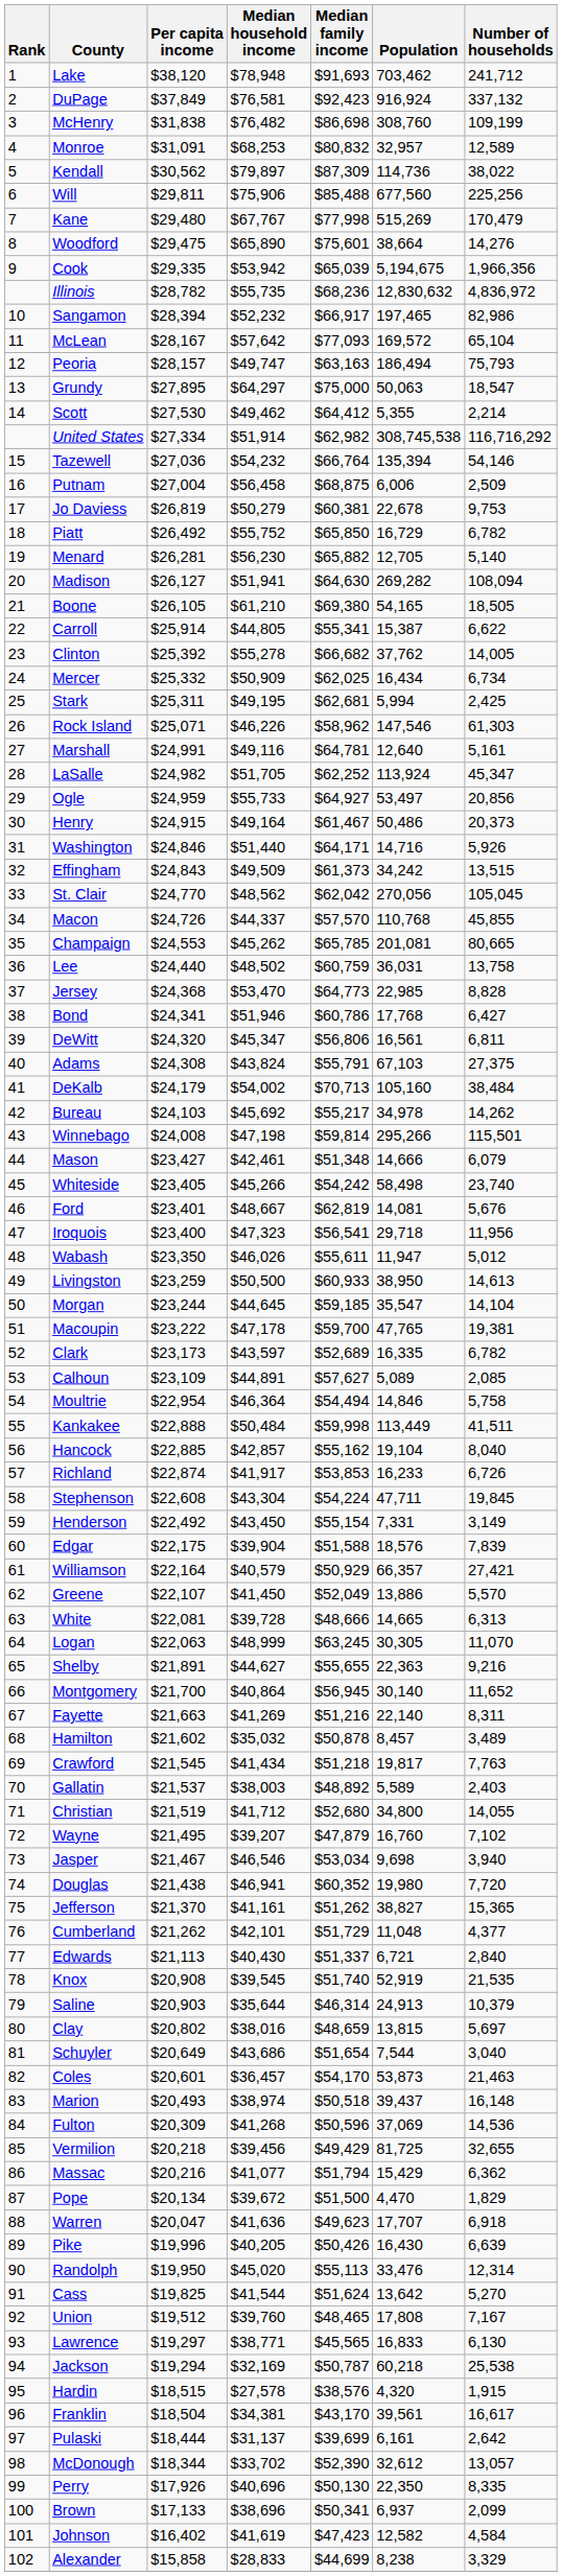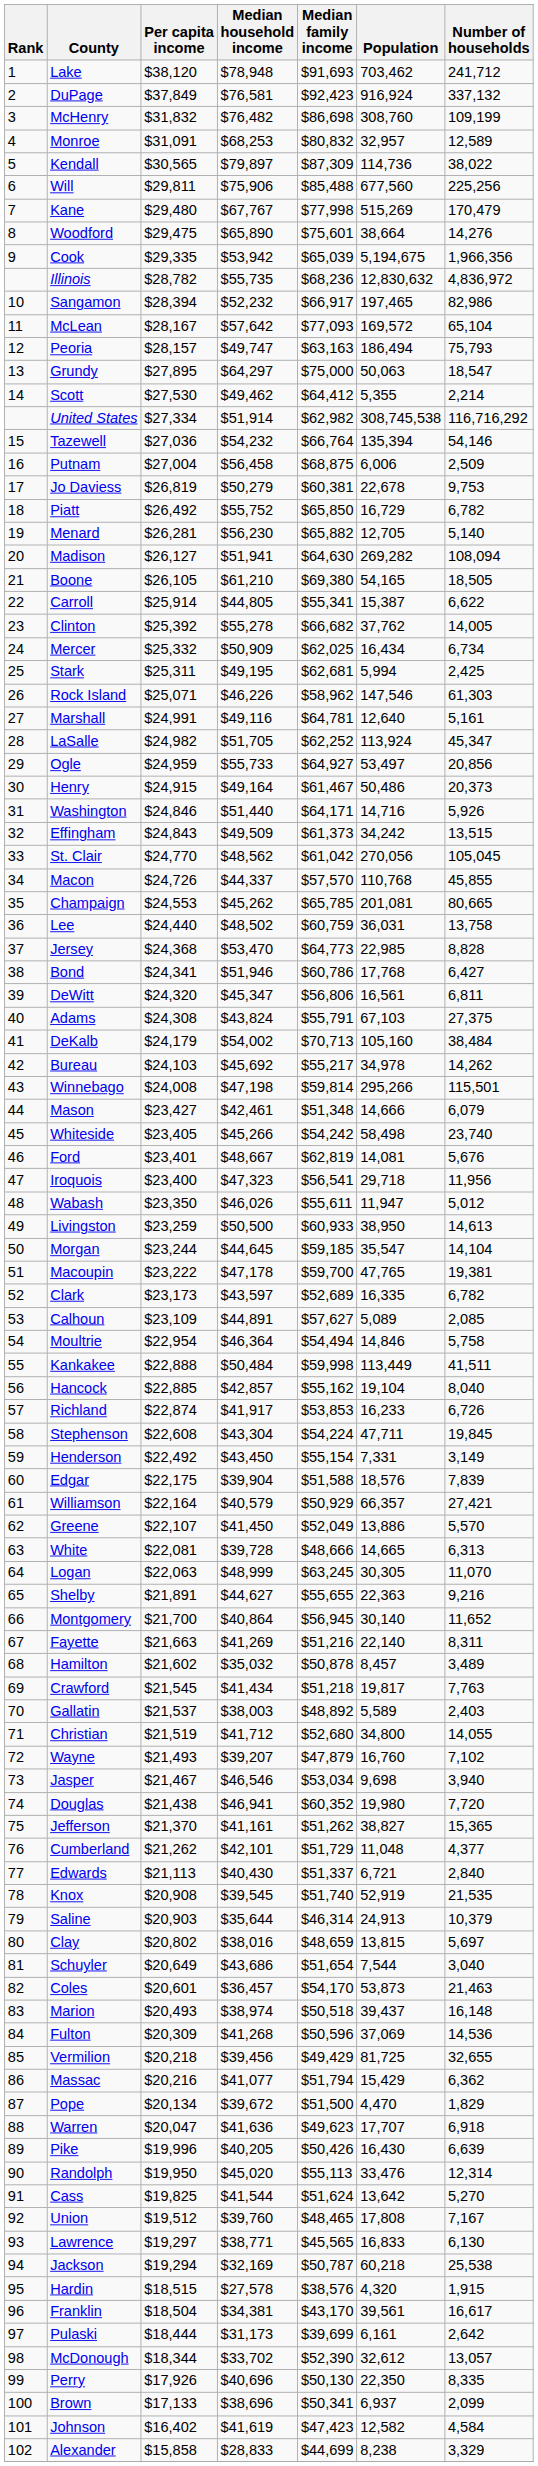 <table class="wikitable sortable">
 <tr valign=bottom>
 <th>Rank</th>
 <th>County</th>
 <th>Per capita<br>income</th>
 <th>Median<br>household<br>income</th>
 <th>Median<br>family<br>income</th>
 <th>Population</th>
 <th>Number of<br>households</th>
 </tr>
 <tr>
 <td>1</td>
 <td><a href='#'>Lake</a></td>
 <td>$38,120</td>
 <td>$78,948</td>
 <td>$91,693</td>
 <td>703,462</td>
 <td>241,712</td>
 </tr>
 <tr>
 <td>2</td>
 <td><a href='#'>DuPage</a></td>
 <td>$37,849</td>
 <td>$76,581</td>
 <td>$92,423</td>
 <td>916,924</td>
 <td>337,132</td>
 </tr>
 <tr>
 <td>3</td>
 <td><a href='#'>McHenry</a></td>
-<td>$31,838</td>
+<td>$31,832</td>
 <td>$76,482</td>
 <td>$86,698</td>
 <td>308,760</td>
 <td>109,199</td>
 </tr>
 <tr>
 <td>4</td>
 <td><a href='#'>Monroe</a></td>
 <td>$31,091</td>
 <td>$68,253</td>
 <td>$80,832</td>
 <td>32,957</td>
 <td>12,589</td>
 </tr>
 <tr>
 <td>5</td>
 <td><a href='#'>Kendall</a></td>
-<td>$30,562</td>
+<td>$30,565</td>
 <td>$79,897</td>
 <td>$87,309</td>
 <td>114,736</td>
 <td>38,022</td>
 </tr>
 <tr>
 <td>6</td>
 <td><a href='#'>Will</a></td>
 <td>$29,811</td>
 <td>$75,906</td>
 <td>$85,488</td>
 <td>677,560</td>
 <td>225,256</td>
 </tr>
 <tr>
 <td>7</td>
 <td><a href='#'>Kane</a></td>
 <td>$29,480</td>
 <td>$67,767</td>
 <td>$77,998</td>
 <td>515,269</td>
 <td>170,479</td>
 </tr>
 <tr>
 <td>8</td>
 <td><a href='#'>Woodford</a></td>
 <td>$29,475</td>
 <td>$65,890</td>
 <td>$75,601</td>
 <td>38,664</td>
 <td>14,276</td>
 </tr>
 <tr>
 <td>9</td>
 <td><a href='#'>Cook</a></td>
 <td>$29,335</td>
 <td>$53,942</td>
 <td>$65,039</td>
 <td>5,194,675</td>
 <td>1,966,356</td>
 </tr>
 <tr>
 <td></td>
 <td><em><a href='#'>Illinois</a></em></td>
 <td>$28,782</td>
 <td>$55,735</td>
 <td>$68,236</td>
 <td>12,830,632</td>
 <td>4,836,972</td>
 </tr>
 <tr>
 <td>10</td>
 <td><a href='#'>Sangamon</a></td>
 <td>$28,394</td>
 <td>$52,232</td>
 <td>$66,917</td>
 <td>197,465</td>
 <td>82,986</td>
 </tr>
 <tr>
 <td>11</td>
 <td><a href='#'>McLean</a></td>
 <td>$28,167</td>
 <td>$57,642</td>
 <td>$77,093</td>
 <td>169,572</td>
 <td>65,104</td>
 </tr>
 <tr>
 <td>12</td>
 <td><a href='#'>Peoria</a></td>
 <td>$28,157</td>
 <td>$49,747</td>
 <td>$63,163</td>
 <td>186,494</td>
 <td>75,793</td>
 </tr>
 <tr>
 <td>13</td>
 <td><a href='#'>Grundy</a></td>
 <td>$27,895</td>
 <td>$64,297</td>
 <td>$75,000</td>
 <td>50,063</td>
 <td>18,547</td>
 </tr>
 <tr>
 <td>14</td>
 <td><a href='#'>Scott</a></td>
 <td>$27,530</td>
 <td>$49,462</td>
 <td>$64,412</td>
 <td>5,355</td>
 <td>2,214</td>
 </tr>
 <tr>
 <td></td>
 <td><em><a href='#'>United States</a></em></td>
 <td>$27,334</td>
 <td>$51,914</td>
 <td>$62,982</td>
 <td>308,745,538</td>
 <td>116,716,292</td>
 </tr>
 <tr>
 <td>15</td>
 <td><a href='#'>Tazewell</a></td>
 <td>$27,036</td>
 <td>$54,232</td>
 <td>$66,764</td>
 <td>135,394</td>
 <td>54,146</td>
 </tr>
 <tr>
 <td>16</td>
 <td><a href='#'>Putnam</a></td>
 <td>$27,004</td>
 <td>$56,458</td>
 <td>$68,875</td>
 <td>6,006</td>
 <td>2,509</td>
 </tr>
 <tr>
 <td>17</td>
 <td><a href='#'>Jo Daviess</a></td>
 <td>$26,819</td>
 <td>$50,279</td>
 <td>$60,381</td>
 <td>22,678</td>
 <td>9,753</td>
 </tr>
 <tr>
 <td>18</td>
 <td><a href='#'>Piatt</a></td>
 <td>$26,492</td>
 <td>$55,752</td>
 <td>$65,850</td>
 <td>16,729</td>
 <td>6,782</td>
 </tr>
 <tr>
 <td>19</td>
 <td><a href='#'>Menard</a></td>
 <td>$26,281</td>
 <td>$56,230</td>
 <td>$65,882</td>
 <td>12,705</td>
 <td>5,140</td>
 </tr>
 <tr>
 <td>20</td>
 <td><a href='#'>Madison</a></td>
 <td>$26,127</td>
 <td>$51,941</td>
 <td>$64,630</td>
 <td>269,282</td>
 <td>108,094</td>
 </tr>
 <tr>
 <td>21</td>
 <td><a href='#'>Boone</a></td>
 <td>$26,105</td>
 <td>$61,210</td>
 <td>$69,380</td>
 <td>54,165</td>
 <td>18,505</td>
 </tr>
 <tr>
 <td>22</td>
 <td><a href='#'>Carroll</a></td>
 <td>$25,914</td>
 <td>$44,805</td>
 <td>$55,341</td>
 <td>15,387</td>
 <td>6,622</td>
 </tr>
 <tr>
 <td>23</td>
 <td><a href='#'>Clinton</a></td>
 <td>$25,392</td>
 <td>$55,278</td>
 <td>$66,682</td>
 <td>37,762</td>
 <td>14,005</td>
 </tr>
 <tr>
 <td>24</td>
 <td><a href='#'>Mercer</a></td>
 <td>$25,332</td>
 <td>$50,909</td>
 <td>$62,025</td>
 <td>16,434</td>
 <td>6,734</td>
 </tr>
 <tr>
 <td>25</td>
 <td><a href='#'>Stark</a></td>
 <td>$25,311</td>
 <td>$49,195</td>
 <td>$62,681</td>
 <td>5,994</td>
 <td>2,425</td>
 </tr>
 <tr>
 <td>26</td>
 <td><a href='#'>Rock Island</a></td>
 <td>$25,071</td>
 <td>$46,226</td>
 <td>$58,962</td>
 <td>147,546</td>
 <td>61,303</td>
 </tr>
 <tr>
 <td>27</td>
 <td><a href='#'>Marshall</a></td>
 <td>$24,991</td>
 <td>$49,116</td>
 <td>$64,781</td>
 <td>12,640</td>
 <td>5,161</td>
 </tr>
 <tr>
 <td>28</td>
 <td><a href='#'>LaSalle</a></td>
 <td>$24,982</td>
 <td>$51,705</td>
 <td>$62,252</td>
 <td>113,924</td>
 <td>45,347</td>
 </tr>
 <tr>
 <td>29</td>
 <td><a href='#'>Ogle</a></td>
 <td>$24,959</td>
 <td>$55,733</td>
 <td>$64,927</td>
 <td>53,497</td>
 <td>20,856</td>
 </tr>
 <tr>
 <td>30</td>
 <td><a href='#'>Henry</a></td>
 <td>$24,915</td>
 <td>$49,164</td>
 <td>$61,467</td>
 <td>50,486</td>
 <td>20,373</td>
 </tr>
 <tr>
 <td>31</td>
 <td><a href='#'>Washington</a></td>
 <td>$24,846</td>
 <td>$51,440</td>
 <td>$64,171</td>
 <td>14,716</td>
 <td>5,926</td>
 </tr>
 <tr>
 <td>32</td>
 <td><a href='#'>Effingham</a></td>
 <td>$24,843</td>
 <td>$49,509</td>
 <td>$61,373</td>
 <td>34,242</td>
 <td>13,515</td>
 </tr>
 <tr>
 <td>33</td>
 <td><a href='#'>St. Clair</a></td>
 <td>$24,770</td>
 <td>$48,562</td>
-<td>$62,042</td>
+<td>$61,042</td>
 <td>270,056</td>
 <td>105,045</td>
 </tr>
 <tr>
 <td>34</td>
 <td><a href='#'>Macon</a></td>
 <td>$24,726</td>
 <td>$44,337</td>
 <td>$57,570</td>
 <td>110,768</td>
 <td>45,855</td>
 </tr>
 <tr>
 <td>35</td>
 <td><a href='#'>Champaign</a></td>
 <td>$24,553</td>
 <td>$45,262</td>
 <td>$65,785</td>
 <td>201,081</td>
 <td>80,665</td>
 </tr>
 <tr>
 <td>36</td>
 <td><a href='#'>Lee</a></td>
 <td>$24,440</td>
 <td>$48,502</td>
 <td>$60,759</td>
 <td>36,031</td>
 <td>13,758</td>
 </tr>
 <tr>
 <td>37</td>
 <td><a href='#'>Jersey</a></td>
 <td>$24,368</td>
 <td>$53,470</td>
 <td>$64,773</td>
 <td>22,985</td>
 <td>8,828</td>
 </tr>
 <tr>
 <td>38</td>
 <td><a href='#'>Bond</a></td>
 <td>$24,341</td>
 <td>$51,946</td>
 <td>$60,786</td>
 <td>17,768</td>
 <td>6,427</td>
 </tr>
 <tr>
 <td>39</td>
 <td><a href='#'>DeWitt</a></td>
 <td>$24,320</td>
 <td>$45,347</td>
 <td>$56,806</td>
 <td>16,561</td>
 <td>6,811</td>
 </tr>
 <tr>
 <td>40</td>
 <td><a href='#'>Adams</a></td>
 <td>$24,308</td>
 <td>$43,824</td>
 <td>$55,791</td>
 <td>67,103</td>
 <td>27,375</td>
 </tr>
 <tr>
 <td>41</td>
 <td><a href='#'>DeKalb</a></td>
 <td>$24,179</td>
 <td>$54,002</td>
 <td>$70,713</td>
 <td>105,160</td>
 <td>38,484</td>
 </tr>
 <tr>
 <td>42</td>
 <td><a href='#'>Bureau</a></td>
 <td>$24,103</td>
 <td>$45,692</td>
 <td>$55,217</td>
 <td>34,978</td>
 <td>14,262</td>
 </tr>
 <tr>
 <td>43</td>
 <td><a href='#'>Winnebago</a></td>
 <td>$24,008</td>
 <td>$47,198</td>
 <td>$59,814</td>
 <td>295,266</td>
 <td>115,501</td>
 </tr>
 <tr>
 <td>44</td>
 <td><a href='#'>Mason</a></td>
 <td>$23,427</td>
 <td>$42,461</td>
 <td>$51,348</td>
 <td>14,666</td>
 <td>6,079</td>
 </tr>
 <tr>
 <td>45</td>
 <td><a href='#'>Whiteside</a></td>
 <td>$23,405</td>
 <td>$45,266</td>
 <td>$54,242</td>
 <td>58,498</td>
 <td>23,740</td>
 </tr>
 <tr>
 <td>46</td>
 <td><a href='#'>Ford</a></td>
 <td>$23,401</td>
 <td>$48,667</td>
 <td>$62,819</td>
 <td>14,081</td>
 <td>5,676</td>
 </tr>
 <tr>
 <td>47</td>
 <td><a href='#'>Iroquois</a></td>
 <td>$23,400</td>
 <td>$47,323</td>
 <td>$56,541</td>
 <td>29,718</td>
 <td>11,956</td>
 </tr>
 <tr>
 <td>48</td>
 <td><a href='#'>Wabash</a></td>
 <td>$23,350</td>
 <td>$46,026</td>
 <td>$55,611</td>
 <td>11,947</td>
 <td>5,012</td>
 </tr>
 <tr>
 <td>49</td>
 <td><a href='#'>Livingston</a></td>
 <td>$23,259</td>
 <td>$50,500</td>
 <td>$60,933</td>
 <td>38,950</td>
 <td>14,613</td>
 </tr>
 <tr>
 <td>50</td>
 <td><a href='#'>Morgan</a></td>
 <td>$23,244</td>
 <td>$44,645</td>
 <td>$59,185</td>
 <td>35,547</td>
 <td>14,104</td>
 </tr>
 <tr>
 <td>51</td>
 <td><a href='#'>Macoupin</a></td>
 <td>$23,222</td>
 <td>$47,178</td>
 <td>$59,700</td>
 <td>47,765</td>
 <td>19,381</td>
 </tr>
 <tr>
 <td>52</td>
 <td><a href='#'>Clark</a></td>
 <td>$23,173</td>
 <td>$43,597</td>
 <td>$52,689</td>
 <td>16,335</td>
 <td>6,782</td>
 </tr>
 <tr>
 <td>53</td>
 <td><a href='#'>Calhoun</a></td>
 <td>$23,109</td>
 <td>$44,891</td>
 <td>$57,627</td>
 <td>5,089</td>
 <td>2,085</td>
 </tr>
 <tr>
 <td>54</td>
 <td><a href='#'>Moultrie</a></td>
 <td>$22,954</td>
 <td>$46,364</td>
 <td>$54,494</td>
 <td>14,846</td>
 <td>5,758</td>
 </tr>
 <tr>
 <td>55</td>
 <td><a href='#'>Kankakee</a></td>
 <td>$22,888</td>
 <td>$50,484</td>
 <td>$59,998</td>
 <td>113,449</td>
 <td>41,511</td>
 </tr>
 <tr>
 <td>56</td>
 <td><a href='#'>Hancock</a></td>
 <td>$22,885</td>
 <td>$42,857</td>
 <td>$55,162</td>
 <td>19,104</td>
 <td>8,040</td>
 </tr>
 <tr>
 <td>57</td>
 <td><a href='#'>Richland</a></td>
 <td>$22,874</td>
 <td>$41,917</td>
 <td>$53,853</td>
 <td>16,233</td>
 <td>6,726</td>
 </tr>
 <tr>
 <td>58</td>
 <td><a href='#'>Stephenson</a></td>
 <td>$22,608</td>
 <td>$43,304</td>
 <td>$54,224</td>
 <td>47,711</td>
 <td>19,845</td>
 </tr>
 <tr>
 <td>59</td>
 <td><a href='#'>Henderson</a></td>
 <td>$22,492</td>
 <td>$43,450</td>
 <td>$55,154</td>
 <td>7,331</td>
 <td>3,149</td>
 </tr>
 <tr>
 <td>60</td>
 <td><a href='#'>Edgar</a></td>
 <td>$22,175</td>
 <td>$39,904</td>
 <td>$51,588</td>
 <td>18,576</td>
 <td>7,839</td>
 </tr>
 <tr>
 <td>61</td>
 <td><a href='#'>Williamson</a></td>
 <td>$22,164</td>
 <td>$40,579</td>
 <td>$50,929</td>
 <td>66,357</td>
 <td>27,421</td>
 </tr>
 <tr>
 <td>62</td>
 <td><a href='#'>Greene</a></td>
 <td>$22,107</td>
 <td>$41,450</td>
 <td>$52,049</td>
 <td>13,886</td>
 <td>5,570</td>
 </tr>
 <tr>
 <td>63</td>
 <td><a href='#'>White</a></td>
 <td>$22,081</td>
 <td>$39,728</td>
 <td>$48,666</td>
 <td>14,665</td>
 <td>6,313</td>
 </tr>
 <tr>
 <td>64</td>
 <td><a href='#'>Logan</a></td>
 <td>$22,063</td>
 <td>$48,999</td>
 <td>$63,245</td>
 <td>30,305</td>
 <td>11,070</td>
 </tr>
 <tr>
 <td>65</td>
 <td><a href='#'>Shelby</a></td>
 <td>$21,891</td>
 <td>$44,627</td>
 <td>$55,655</td>
 <td>22,363</td>
 <td>9,216</td>
 </tr>
 <tr>
 <td>66</td>
 <td><a href='#'>Montgomery</a></td>
 <td>$21,700</td>
 <td>$40,864</td>
 <td>$56,945</td>
 <td>30,140</td>
 <td>11,652</td>
 </tr>
 <tr>
 <td>67</td>
 <td><a href='#'>Fayette</a></td>
 <td>$21,663</td>
 <td>$41,269</td>
 <td>$51,216</td>
 <td>22,140</td>
 <td>8,311</td>
 </tr>
 <tr>
 <td>68</td>
 <td><a href='#'>Hamilton</a></td>
 <td>$21,602</td>
 <td>$35,032</td>
 <td>$50,878</td>
 <td>8,457</td>
 <td>3,489</td>
 </tr>
 <tr>
 <td>69</td>
 <td><a href='#'>Crawford</a></td>
 <td>$21,545</td>
 <td>$41,434</td>
 <td>$51,218</td>
 <td>19,817</td>
 <td>7,763</td>
 </tr>
 <tr>
 <td>70</td>
 <td><a href='#'>Gallatin</a></td>
 <td>$21,537</td>
 <td>$38,003</td>
 <td>$48,892</td>
 <td>5,589</td>
 <td>2,403</td>
 </tr>
 <tr>
 <td>71</td>
 <td><a href='#'>Christian</a></td>
 <td>$21,519</td>
 <td>$41,712</td>
 <td>$52,680</td>
 <td>34,800</td>
 <td>14,055</td>
 </tr>
 <tr>
 <td>72</td>
 <td><a href='#'>Wayne</a></td>
-<td>$21,495</td>
+<td>$21,493</td>
 <td>$39,207</td>
 <td>$47,879</td>
 <td>16,760</td>
 <td>7,102</td>
 </tr>
 <tr>
 <td>73</td>
 <td><a href='#'>Jasper</a></td>
 <td>$21,467</td>
 <td>$46,546</td>
 <td>$53,034</td>
 <td>9,698</td>
 <td>3,940</td>
 </tr>
 <tr>
 <td>74</td>
 <td><a href='#'>Douglas</a></td>
 <td>$21,438</td>
 <td>$46,941</td>
 <td>$60,352</td>
 <td>19,980</td>
 <td>7,720</td>
 </tr>
 <tr>
 <td>75</td>
 <td><a href='#'>Jefferson</a></td>
 <td>$21,370</td>
 <td>$41,161</td>
 <td>$51,262</td>
 <td>38,827</td>
 <td>15,365</td>
 </tr>
 <tr>
 <td>76</td>
 <td><a href='#'>Cumberland</a></td>
 <td>$21,262</td>
 <td>$42,101</td>
 <td>$51,729</td>
 <td>11,048</td>
 <td>4,377</td>
 </tr>
 <tr>
 <td>77</td>
 <td><a href='#'>Edwards</a></td>
 <td>$21,113</td>
 <td>$40,430</td>
 <td>$51,337</td>
 <td>6,721</td>
 <td>2,840</td>
 </tr>
 <tr>
 <td>78</td>
 <td><a href='#'>Knox</a></td>
 <td>$20,908</td>
 <td>$39,545</td>
 <td>$51,740</td>
 <td>52,919</td>
 <td>21,535</td>
 </tr>
 <tr>
 <td>79</td>
 <td><a href='#'>Saline</a></td>
 <td>$20,903</td>
 <td>$35,644</td>
 <td>$46,314</td>
 <td>24,913</td>
 <td>10,379</td>
 </tr>
 <tr>
 <td>80</td>
 <td><a href='#'>Clay</a></td>
 <td>$20,802</td>
 <td>$38,016</td>
 <td>$48,659</td>
 <td>13,815</td>
 <td>5,697</td>
 </tr>
 <tr>
 <td>81</td>
 <td><a href='#'>Schuyler</a></td>
 <td>$20,649</td>
 <td>$43,686</td>
 <td>$51,654</td>
 <td>7,544</td>
 <td>3,040</td>
 </tr>
 <tr>
 <td>82</td>
 <td><a href='#'>Coles</a></td>
 <td>$20,601</td>
 <td>$36,457</td>
 <td>$54,170</td>
 <td>53,873</td>
 <td>21,463</td>
 </tr>
 <tr>
 <td>83</td>
 <td><a href='#'>Marion</a></td>
 <td>$20,493</td>
 <td>$38,974</td>
 <td>$50,518</td>
 <td>39,437</td>
 <td>16,148</td>
 </tr>
 <tr>
 <td>84</td>
 <td><a href='#'>Fulton</a></td>
 <td>$20,309</td>
 <td>$41,268</td>
 <td>$50,596</td>
 <td>37,069</td>
 <td>14,536</td>
 </tr>
 <tr>
 <td>85</td>
 <td><a href='#'>Vermilion</a></td>
 <td>$20,218</td>
 <td>$39,456</td>
 <td>$49,429</td>
 <td>81,725</td>
 <td>32,655</td>
 </tr>
 <tr>
 <td>86</td>
 <td><a href='#'>Massac</a></td>
 <td>$20,216</td>
 <td>$41,077</td>
 <td>$51,794</td>
 <td>15,429</td>
 <td>6,362</td>
 </tr>
 <tr>
 <td>87</td>
 <td><a href='#'>Pope</a></td>
 <td>$20,134</td>
 <td>$39,672</td>
 <td>$51,500</td>
 <td>4,470</td>
 <td>1,829</td>
 </tr>
 <tr>
 <td>88</td>
 <td><a href='#'>Warren</a></td>
 <td>$20,047</td>
 <td>$41,636</td>
 <td>$49,623</td>
 <td>17,707</td>
 <td>6,918</td>
 </tr>
 <tr>
 <td>89</td>
 <td><a href='#'>Pike</a></td>
 <td>$19,996</td>
 <td>$40,205</td>
 <td>$50,426</td>
 <td>16,430</td>
 <td>6,639</td>
 </tr>
 <tr>
 <td>90</td>
 <td><a href='#'>Randolph</a></td>
 <td>$19,950</td>
 <td>$45,020</td>
 <td>$55,113</td>
 <td>33,476</td>
 <td>12,314</td>
 </tr>
 <tr>
 <td>91</td>
 <td><a href='#'>Cass</a></td>
 <td>$19,825</td>
 <td>$41,544</td>
 <td>$51,624</td>
 <td>13,642</td>
 <td>5,270</td>
 </tr>
 <tr>
 <td>92</td>
 <td><a href='#'>Union</a></td>
 <td>$19,512</td>
 <td>$39,760</td>
 <td>$48,465</td>
 <td>17,808</td>
 <td>7,167</td>
 </tr>
 <tr>
 <td>93</td>
 <td><a href='#'>Lawrence</a></td>
 <td>$19,297</td>
 <td>$38,771</td>
 <td>$45,565</td>
 <td>16,833</td>
 <td>6,130</td>
 </tr>
 <tr>
 <td>94</td>
 <td><a href='#'>Jackson</a></td>
 <td>$19,294</td>
 <td>$32,169</td>
 <td>$50,787</td>
 <td>60,218</td>
 <td>25,538</td>
 </tr>
 <tr>
 <td>95</td>
 <td><a href='#'>Hardin</a></td>
 <td>$18,515</td>
 <td>$27,578</td>
 <td>$38,576</td>
 <td>4,320</td>
 <td>1,915</td>
 </tr>
 <tr>
 <td>96</td>
 <td><a href='#'>Franklin</a></td>
 <td>$18,504</td>
 <td>$34,381</td>
 <td>$43,170</td>
 <td>39,561</td>
 <td>16,617</td>
 </tr>
 <tr>
 <td>97</td>
 <td><a href='#'>Pulaski</a></td>
 <td>$18,444</td>
-<td>$31,137</td>
+<td>$31,173</td>
 <td>$39,699</td>
 <td>6,161</td>
 <td>2,642</td>
 </tr>
 <tr>
 <td>98</td>
 <td><a href='#'>McDonough</a></td>
 <td>$18,344</td>
 <td>$33,702</td>
 <td>$52,390</td>
 <td>32,612</td>
 <td>13,057</td>
 </tr>
 <tr>
 <td>99</td>
 <td><a href='#'>Perry</a></td>
 <td>$17,926</td>
 <td>$40,696</td>
 <td>$50,130</td>
 <td>22,350</td>
 <td>8,335</td>
 </tr>
 <tr>
 <td>100</td>
 <td><a href='#'>Brown</a></td>
 <td>$17,133</td>
 <td>$38,696</td>
 <td>$50,341</td>
 <td>6,937</td>
 <td>2,099</td>
 </tr>
 <tr>
 <td>101</td>
 <td><a href='#'>Johnson</a></td>
 <td>$16,402</td>
 <td>$41,619</td>
 <td>$47,423</td>
 <td>12,582</td>
 <td>4,584</td>
 </tr>
 <tr>
 <td>102</td>
 <td><a href='#'>Alexander</a></td>
 <td>$15,858</td>
 <td>$28,833</td>
 <td>$44,699</td>
 <td>8,238</td>
 <td>3,329</td>
 </tr>
 <tr>
 </tr>
 </table>
